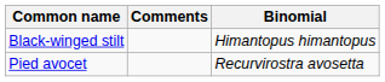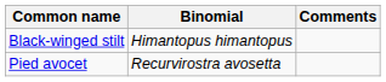 <table class="wikitable">
 <tr>
 <th>Common name</th>
+<th>Binomial</th>
 <th>Comments</th>
-<th>Binomial</th>
 </tr>
 <tr>
 <td><a href='#'>Black-winged stilt</a></td>
+<td><em>Himantopus himantopus</em></td>
 <td></td>
-<td><em>Himantopus himantopus</em></td>
 </tr>
 <tr>
 <td><a href='#'>Pied avocet</a></td>
+<td><em>Recurvirostra avosetta</em></td>
 <td></td>
-<td><em>Recurvirostra avosetta</em></td>
 </tr>
 </table>
